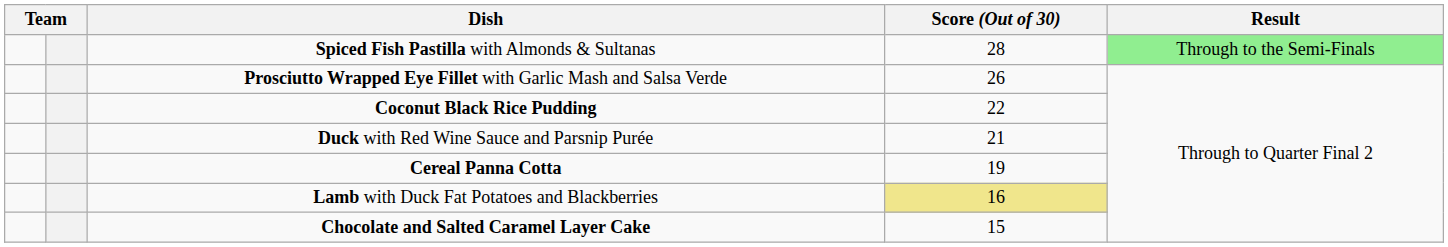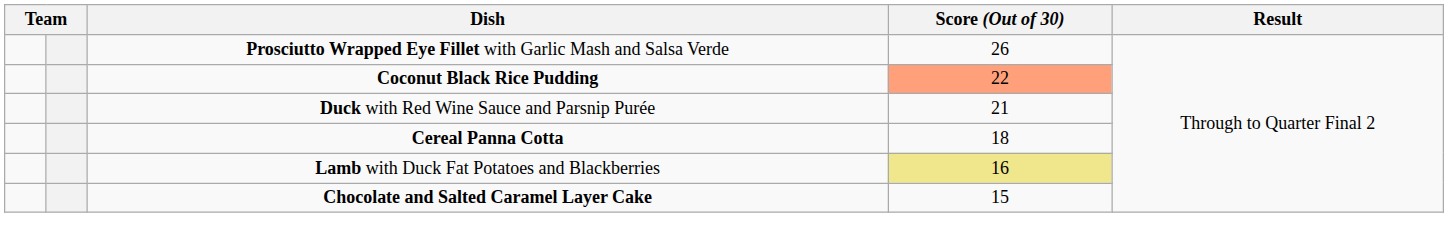 <table class="wikitable plainrowheaders" style="margin:1em auto; text-align:center; font-size:90%; width:80em;">
 <tr>
 <th colspan="2">Team</th>
 <th>Dish</th>
 <th>Score <em>(Out of 30)</em></th>
 <th>Result</th>
-</tr>
-<tr>
-<td></td>
-<th></th>
-<td><strong>Spiced Fish Pastilla</strong> with Almonds & Sultanas</td>
-<td>28</td>
-<td style="background:lightgreen">Through to the Semi-Finals</td>
 </tr>
 <tr>
 <td></td>
 <th></th>
 <td><strong>Prosciutto Wrapped Eye Fillet</strong> with Garlic Mash and Salsa Verde</td>
 <td>26</td>
 <td rowspan="6">Through to Quarter Final 2</td>
 </tr>
 <tr>
 <td></td>
 <th></th>
 <td><strong>Coconut Black Rice Pudding</strong></td>
-<td>22</td>
+<td style="background: lightsalmon;">22</td>
 </tr>
 <tr>
 <td></td>
 <th></th>
 <td><strong>Duck</strong> with Red Wine Sauce and Parsnip Purée</td>
 <td>21</td>
 </tr>
 <tr>
 <td></td>
 <th></th>
 <td><strong> Cereal Panna Cotta</strong></td>
-<td>19</td>
+<td>18</td>
 </tr>
 <tr>
 <td></td>
 <th></th>
 <td><strong>Lamb</strong> with Duck Fat Potatoes and Blackberries</td>
 <td style="background: khaki;">16</td>
 </tr>
 <tr>
 <td></td>
 <th></th>
 <td><strong>Chocolate and Salted Caramel Layer Cake</strong></td>
 <td>15</td>
 </tr>
 </table>
